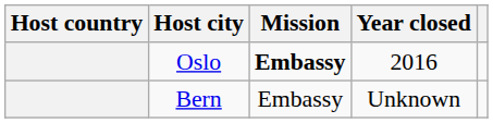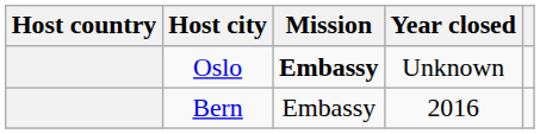 <table class="wikitable plainrowheaders" style="text-align:center;">
 <tr>
 <th scope="col">Host country</th>
 <th scope="col">Host city</th>
 <th scope="col">Mission</th>
 <th scope="col">Year closed</th>
 <th scope="col"></th>
 </tr>
 <tr>
 <th scope="row"></th>
 <td><a href='#'>Oslo</a></td>
 <td><strong>Embassy</strong></td>
-<td>2016</td>
+<td>Unknown</td>
 <td></td>
 </tr>
 <tr>
 <th scope="row"></th>
 <td><a href='#'>Bern</a></td>
 <td>Embassy</td>
-<td>Unknown</td>
+<td>2016</td>
 <td></td>
 </tr>
 </table>
